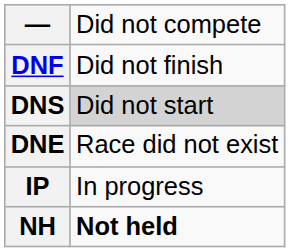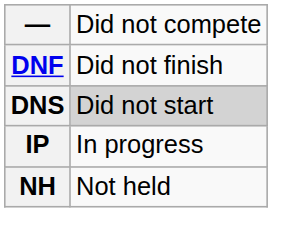 <table class="wikitable">
 <tr>
 <th scope="row">—</th>
 <td>Did not compete</td>
 </tr>
 <tr>
 <th scope="row"><a href='#'>DNF</a></th>
 <td>Did not finish</td>
 </tr>
 <tr>
 <th scope="row">DNS</th>
 <td style="background: lightgrey;">Did not start</td>
 </tr>
 <tr>
-<th scope="row">DNE</th>
-<td>Race did not exist</td>
-</tr>
-<tr>
 <th scope="row">IP</th>
 <td>In progress</td>
 </tr>
 <tr>
 <th scope="row">NH</th>
-<td><strong>Not held</strong></td>
+<td>Not held</td>
 </tr>
 </table>
